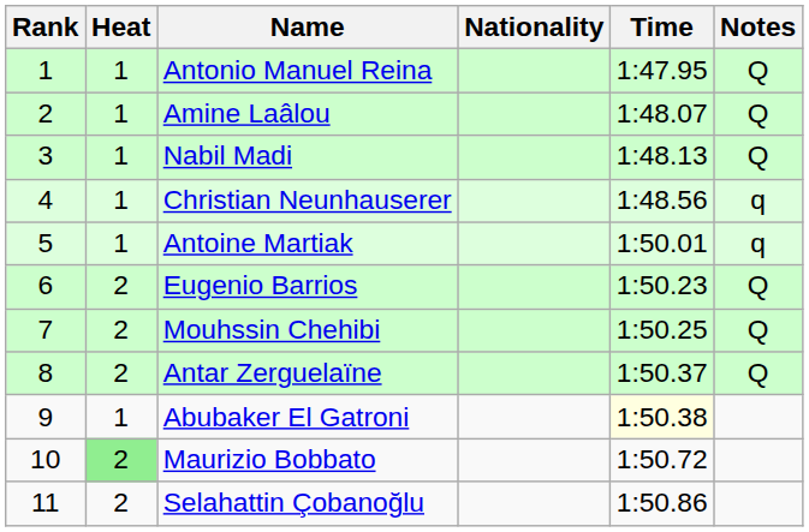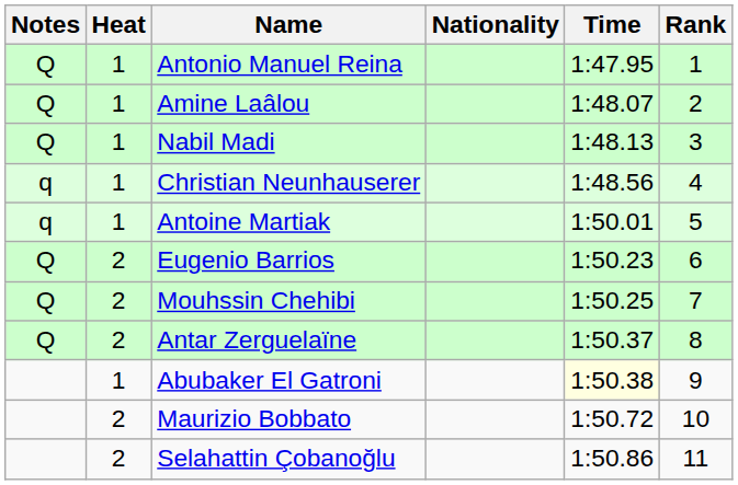 <table class="wikitable sortable" style="text-align:center">
 <tr>
-<th>Rank</th>
+<th>Notes</th>
 <th>Heat</th>
 <th>Name</th>
 <th>Nationality</th>
 <th>Time</th>
-<th>Notes</th>
+<th>Rank</th>
 </tr>
 <tr bgcolor=ccffcc>
-<td>1</td>
+<td>Q</td>
 <td>1</td>
 <td align=left><a href='#'>Antonio Manuel Reina</a></td>
 <td align=left></td>
 <td>1:47.95</td>
-<td>Q</td>
+<td>1</td>
 </tr>
 <tr bgcolor=ccffcc>
-<td>2</td>
+<td>Q</td>
 <td>1</td>
 <td align=left><a href='#'>Amine Laâlou</a></td>
 <td align=left></td>
 <td>1:48.07</td>
-<td>Q</td>
+<td>2</td>
 </tr>
 <tr bgcolor=ccffcc>
-<td>3</td>
+<td>Q</td>
 <td>1</td>
 <td align=left><a href='#'>Nabil Madi</a></td>
 <td align=left></td>
 <td>1:48.13</td>
-<td>Q</td>
+<td>3</td>
 </tr>
 <tr bgcolor=ddffdd>
-<td>4</td>
+<td>q</td>
 <td>1</td>
 <td align=left><a href='#'>Christian Neunhauserer</a></td>
 <td align=left></td>
 <td>1:48.56</td>
-<td>q</td>
+<td>4</td>
 </tr>
 <tr bgcolor=ddffdd>
-<td>5</td>
+<td>q</td>
 <td>1</td>
 <td align=left><a href='#'>Antoine Martiak</a></td>
 <td align=left></td>
 <td>1:50.01</td>
-<td>q</td>
+<td>5</td>
 </tr>
 <tr bgcolor=ccffcc>
-<td>6</td>
+<td>Q</td>
 <td>2</td>
 <td align=left><a href='#'>Eugenio Barrios</a></td>
 <td align=left></td>
 <td>1:50.23</td>
-<td>Q</td>
+<td>6</td>
 </tr>
 <tr bgcolor=ccffcc>
-<td>7</td>
+<td>Q</td>
 <td>2</td>
 <td align=left><a href='#'>Mouhssin Chehibi</a></td>
 <td align=left></td>
 <td>1:50.25</td>
-<td>Q</td>
+<td>7</td>
 </tr>
 <tr bgcolor=ccffcc>
-<td>8</td>
+<td>Q</td>
 <td>2</td>
 <td align=left><a href='#'>Antar Zerguelaïne</a></td>
 <td align=left></td>
 <td>1:50.37</td>
-<td>Q</td>
+<td>8</td>
 </tr>
 <tr>
-<td>9</td>
+<td></td>
 <td>1</td>
 <td align=left><a href='#'>Abubaker El Gatroni</a></td>
 <td align=left></td>
 <td style="background: lightyellow;">1:50.38</td>
-<td></td>
+<td>9</td>
 </tr>
 <tr>
-<td>10</td>
-<td style="background: lightgreen;">2</td>
+<td></td>
+<td>2</td>
 <td align=left><a href='#'>Maurizio Bobbato</a></td>
 <td align=left></td>
 <td>1:50.72</td>
-<td></td>
+<td>10</td>
 </tr>
 <tr>
-<td>11</td>
+<td></td>
 <td>2</td>
 <td align=left><a href='#'>Selahattin Çobanoğlu</a></td>
 <td align=left></td>
 <td>1:50.86</td>
-<td></td>
+<td>11</td>
 </tr>
 </table>
